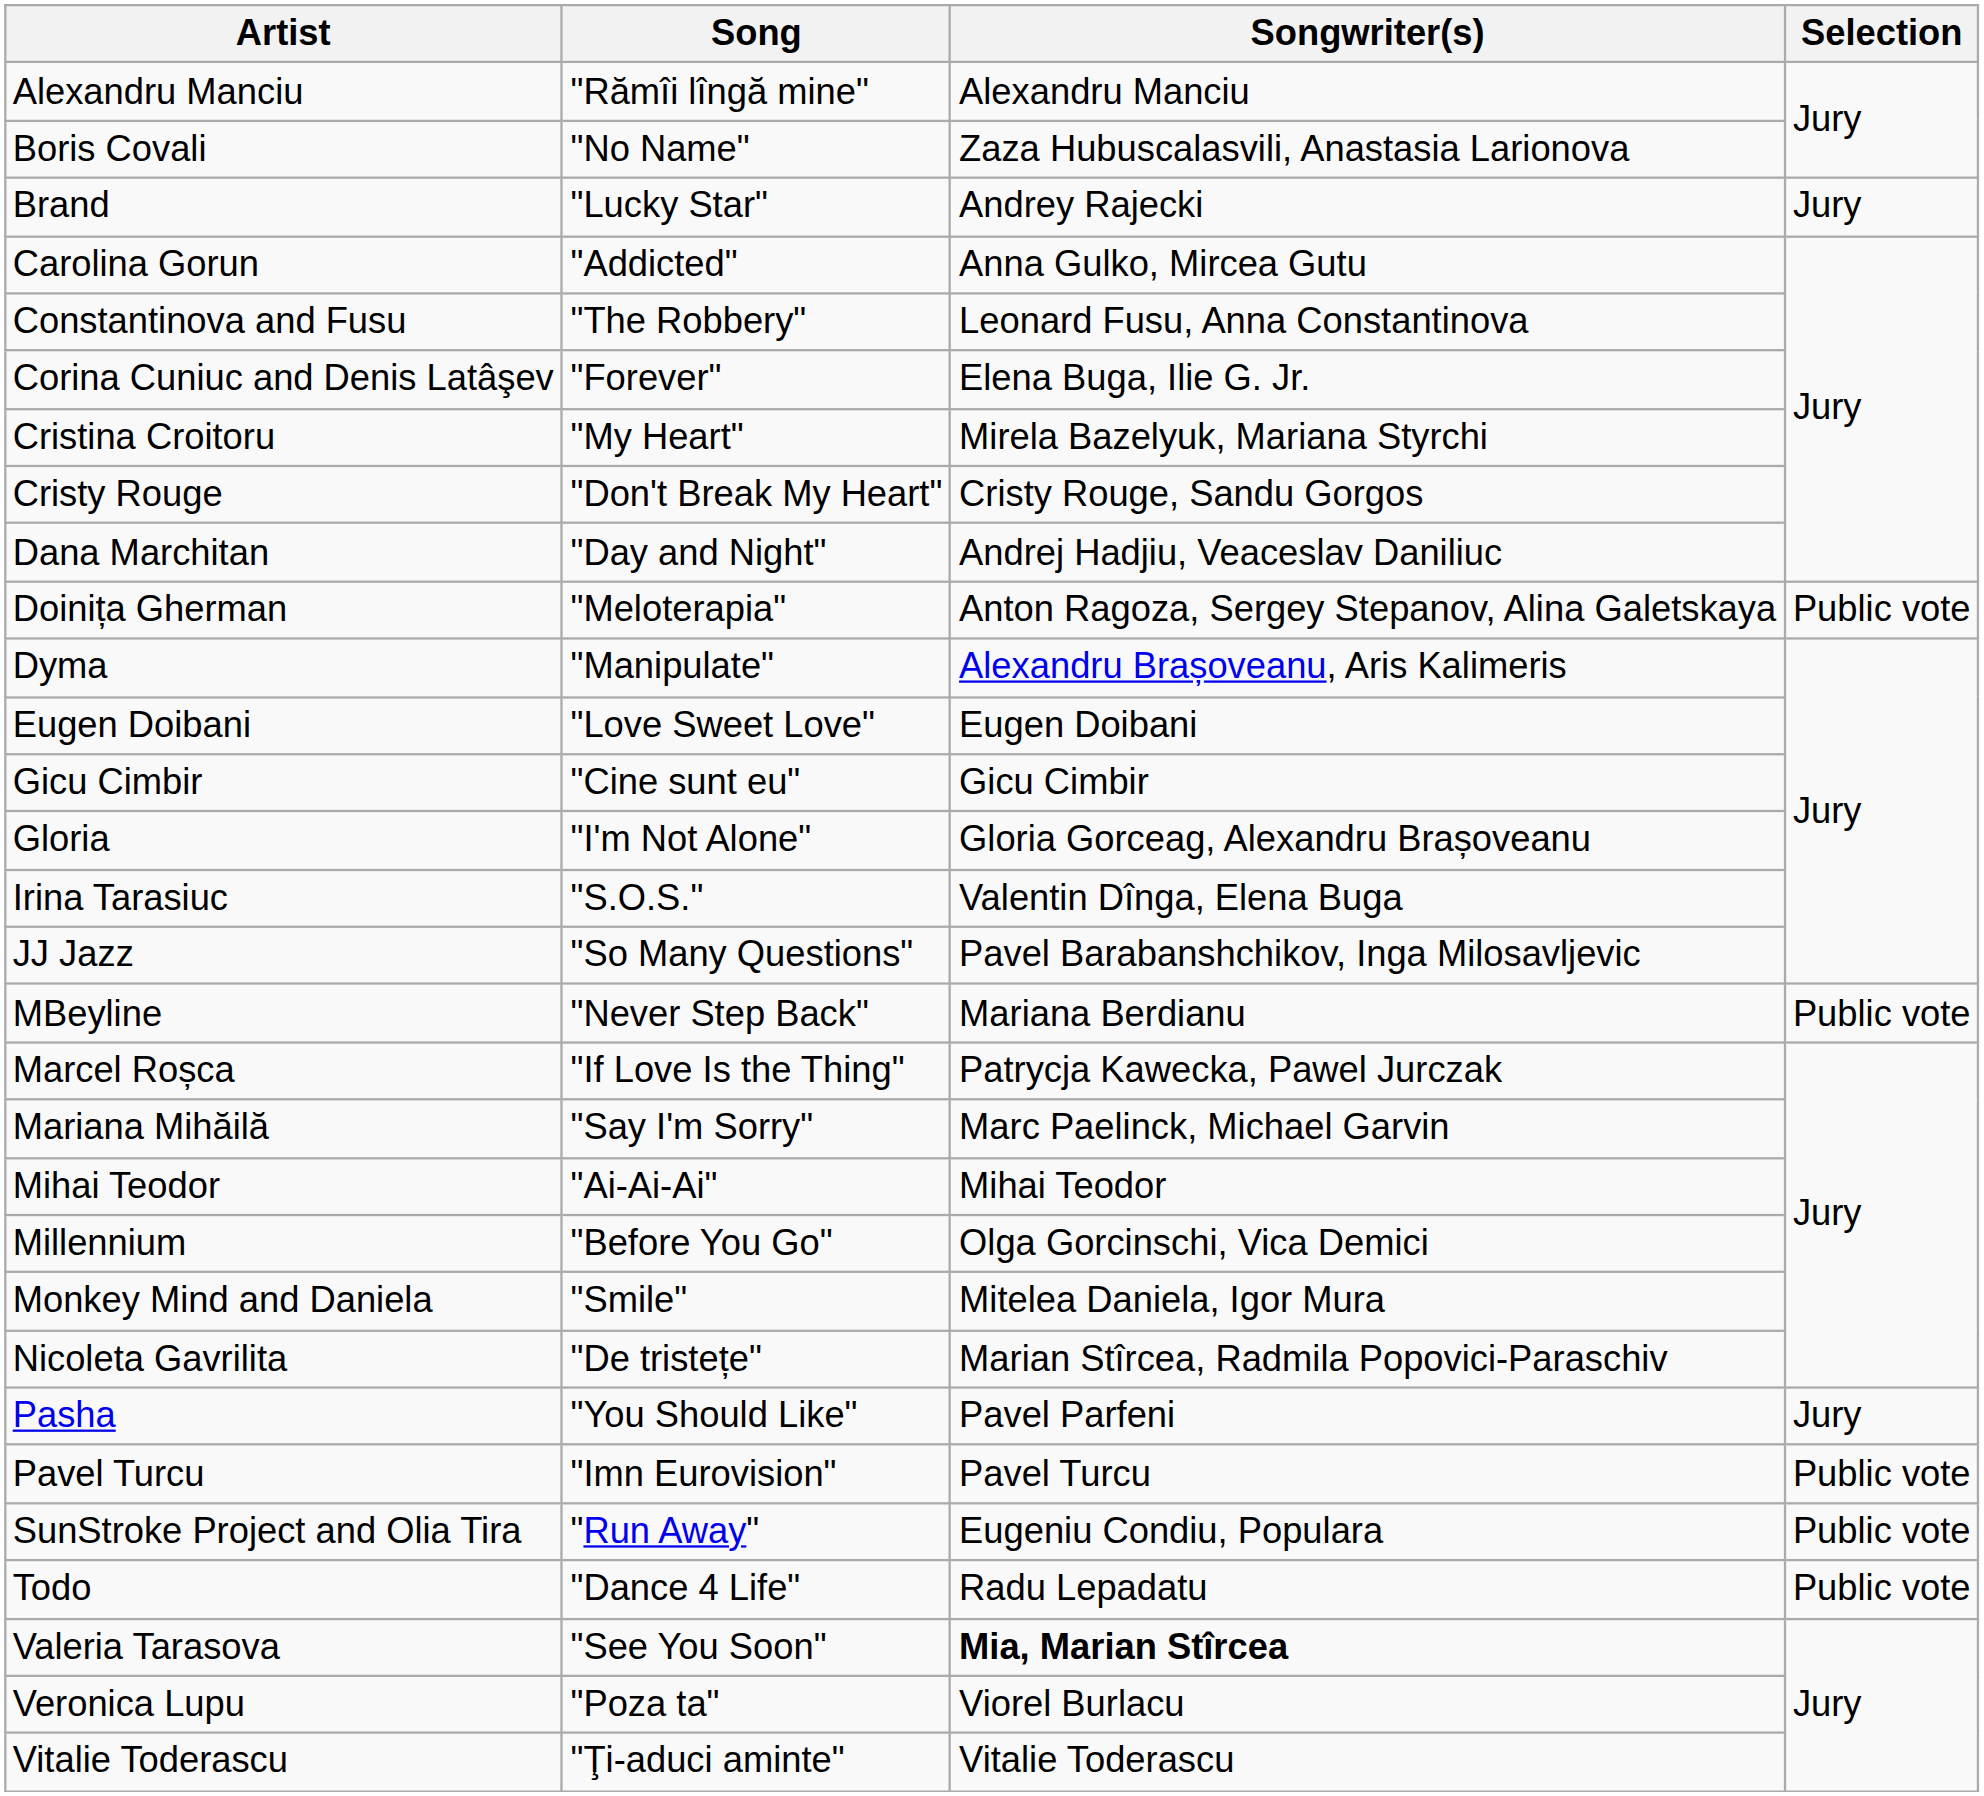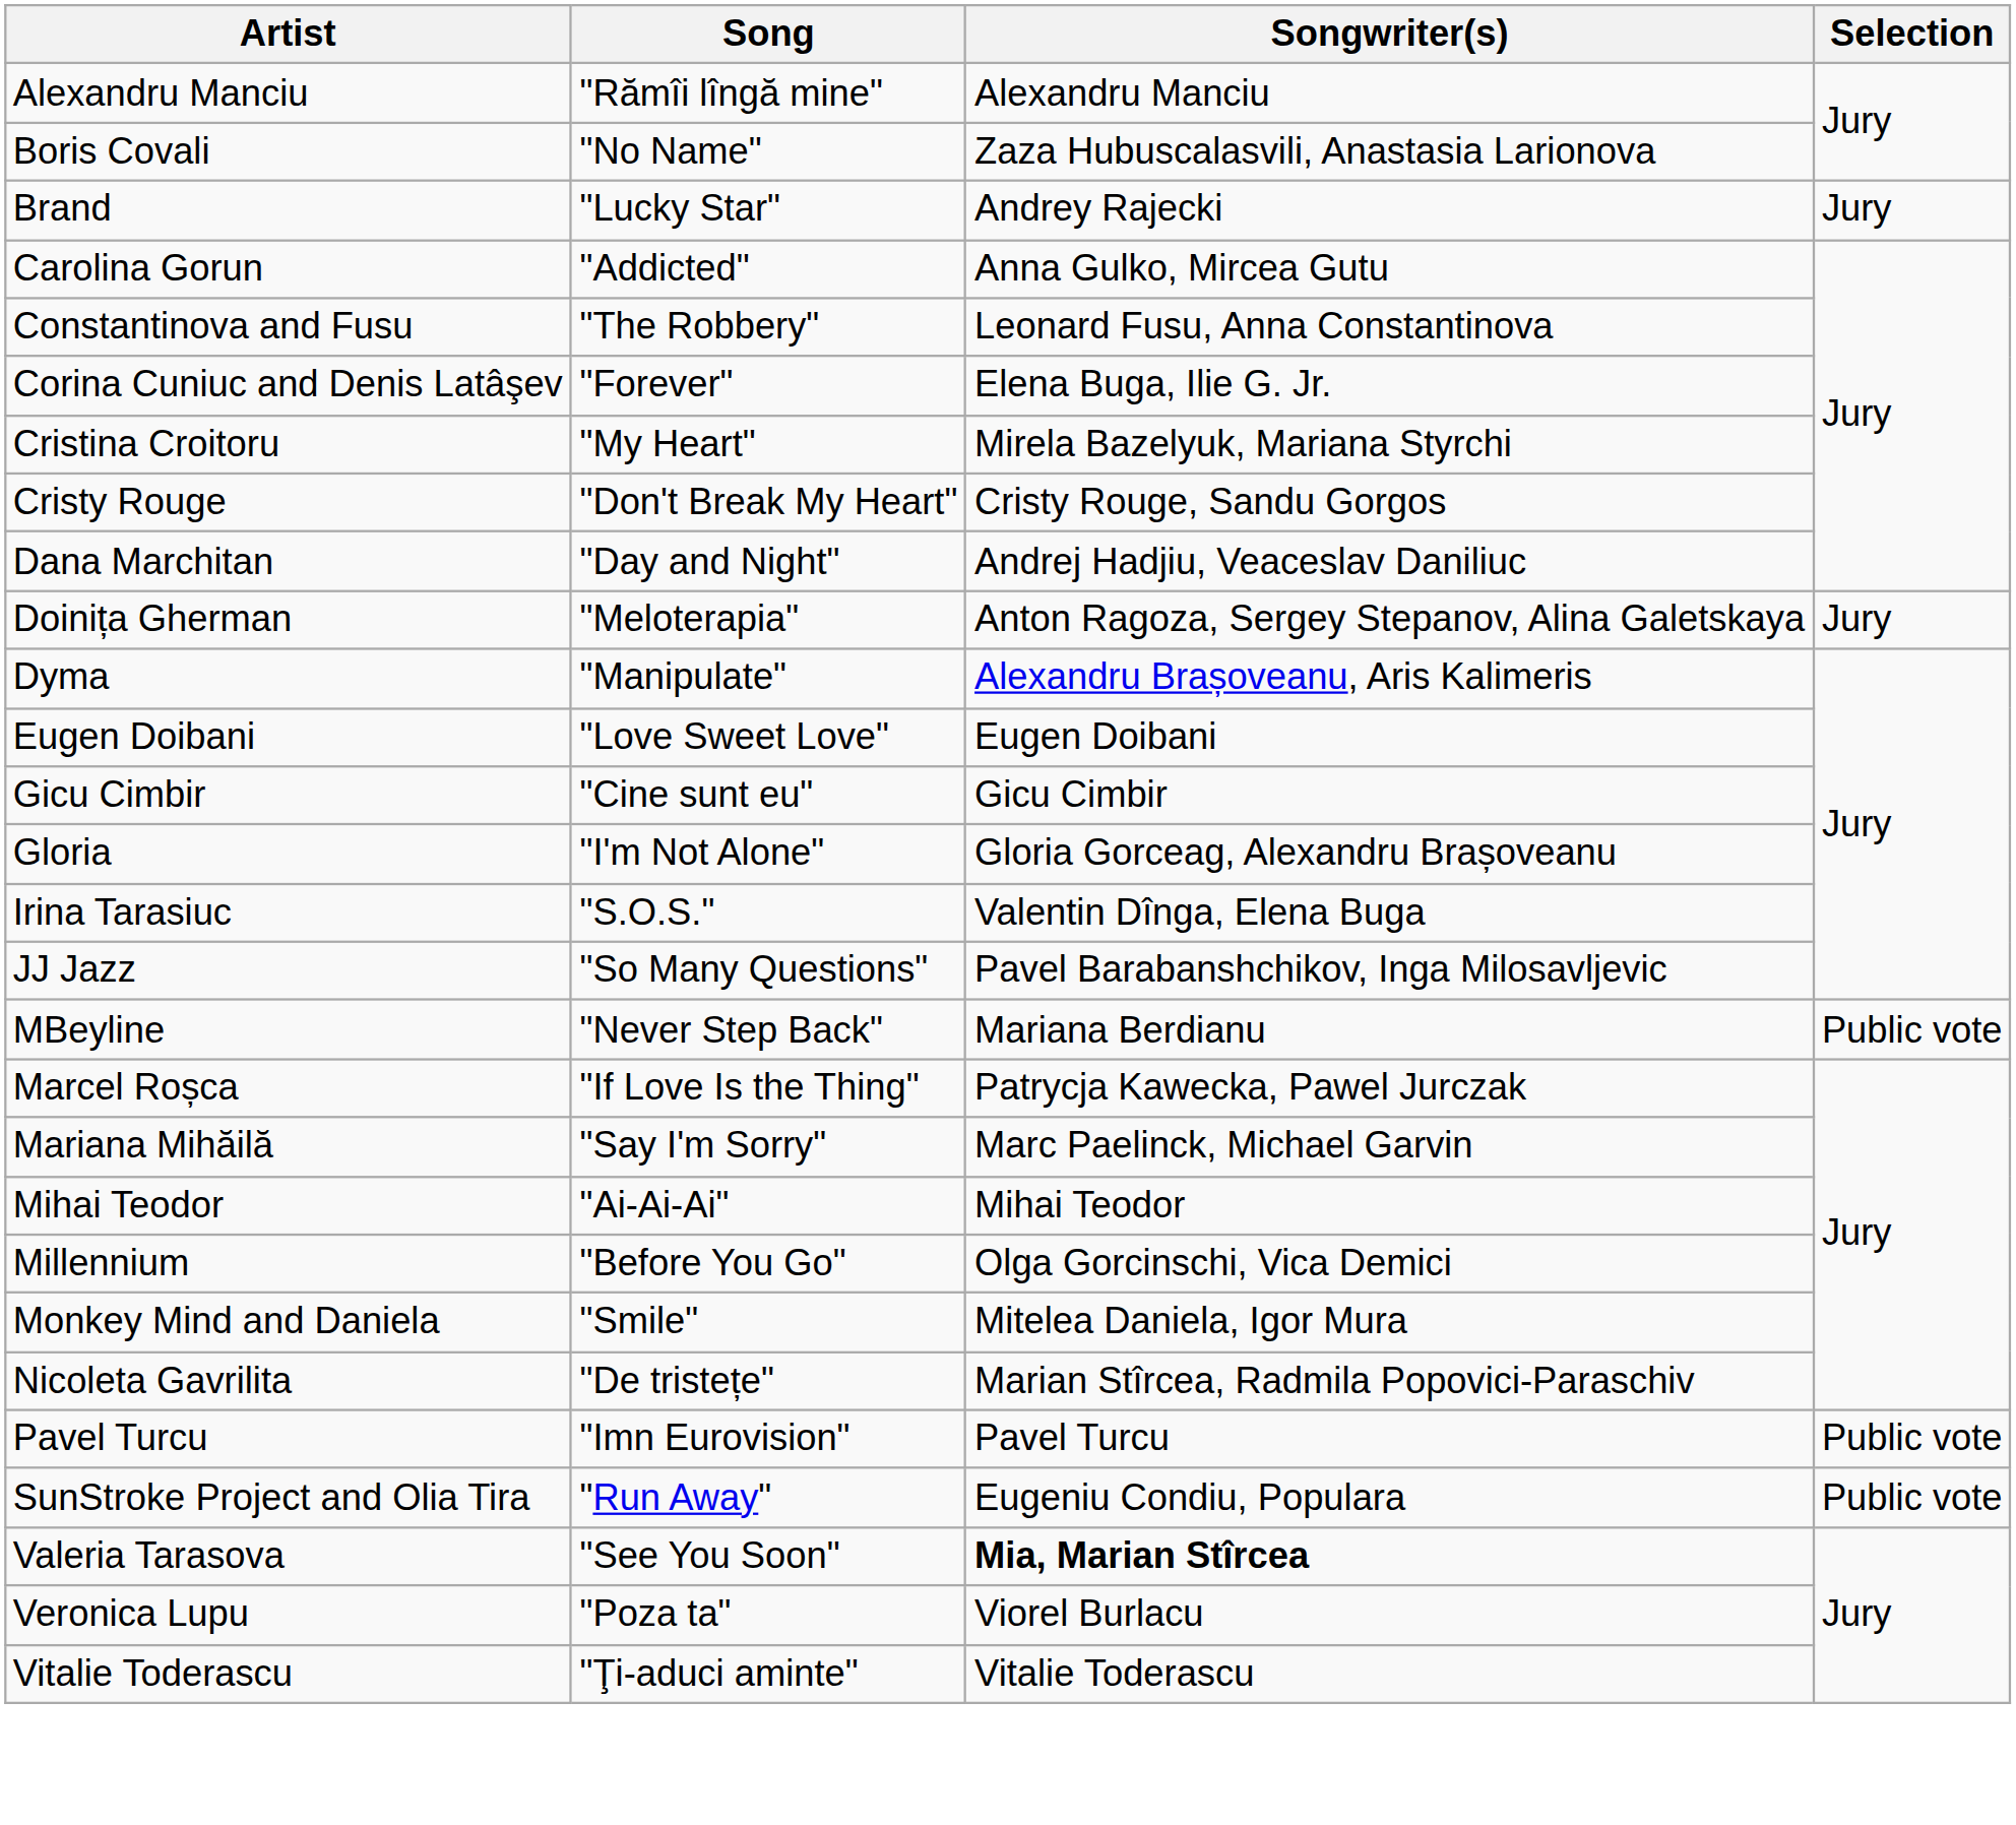 <table class="sortable wikitable" style="margin: 1em auto 1em auto; text-align:left">
 <tr>
 <th>Artist</th>
 <th>Song</th>
 <th>Songwriter(s)</th>
 <th>Selection</th>
 </tr>
 <tr>
 <td>Alexandru Manciu</td>
 <td>"Rămîi lîngă mine"</td>
 <td>Alexandru Manciu</td>
 <td rowspan="2">Jury</td>
 </tr>
 <tr>
 <td>Boris Covali</td>
 <td>"No Name"</td>
 <td>Zaza Hubuscalasvili, Anastasia Larionova</td>
 </tr>
 <tr>
 <td>Brand</td>
 <td>"Lucky Star"</td>
 <td>Andrey Rajecki</td>
 <td>Jury</td>
 </tr>
 <tr>
 <td>Carolina Gorun</td>
 <td>"Addicted"</td>
 <td>Anna Gulko, Mircea Gutu</td>
 <td rowspan="6">Jury</td>
 </tr>
 <tr>
 <td>Constantinova and Fusu</td>
 <td>"The Robbery"</td>
 <td>Leonard Fusu, Anna Constantinova</td>
 </tr>
 <tr>
 <td>Corina Cuniuc and Denis Latâşev</td>
 <td>"Forever"</td>
 <td>Elena Buga, Ilie G. Jr.</td>
 </tr>
 <tr>
 <td>Cristina Croitoru</td>
 <td>"My Heart"</td>
 <td>Mirela Bazelyuk, Mariana Styrchi</td>
 </tr>
 <tr>
 <td>Cristy Rouge</td>
 <td>"Don't Break My Heart"</td>
 <td>Cristy Rouge, Sandu Gorgos</td>
 </tr>
 <tr>
 <td>Dana Marchitan</td>
 <td>"Day and Night"</td>
 <td>Andrej Hadjiu, Veaceslav Daniliuc</td>
 </tr>
 <tr>
 <td>Doinița Gherman</td>
 <td>"Meloterapia"</td>
 <td>Anton Ragoza, Sergey Stepanov, Alina Galetskaya</td>
-<td>Public vote</td>
+<td>Jury</td>
 </tr>
 <tr>
 <td>Dyma</td>
 <td>"Manipulate"</td>
 <td><a href='#'>Alexandru Brașoveanu</a>, Aris Kalimeris</td>
 <td rowspan="6">Jury</td>
 </tr>
 <tr>
 <td>Eugen Doibani</td>
 <td>"Love Sweet Love"</td>
 <td>Eugen Doibani</td>
 </tr>
 <tr>
 <td>Gicu Cimbir</td>
 <td>"Cine sunt eu"</td>
 <td>Gicu Cimbir</td>
 </tr>
 <tr>
 <td>Gloria</td>
 <td>"I'm Not Alone"</td>
 <td>Gloria Gorceag, Alexandru Brașoveanu</td>
 </tr>
 <tr>
 <td>Irina Tarasiuc</td>
 <td>"S.O.S."</td>
 <td>Valentin Dînga, Elena Buga</td>
 </tr>
 <tr>
 <td>JJ Jazz</td>
 <td>"So Many Questions"</td>
 <td>Pavel Barabanshchikov, Inga Milosavljevic</td>
 </tr>
 <tr>
 <td>MBeyline</td>
 <td>"Never Step Back"</td>
 <td>Mariana Berdianu</td>
 <td>Public vote</td>
 </tr>
 <tr>
 <td>Marcel Roșca</td>
 <td>"If Love Is the Thing"</td>
 <td>Patrycja Kawecka, Pawel Jurczak</td>
 <td rowspan="6">Jury</td>
 </tr>
 <tr>
 <td>Mariana Mihăilă</td>
 <td>"Say I'm Sorry"</td>
 <td>Marc Paelinck, Michael Garvin</td>
 </tr>
 <tr>
 <td>Mihai Teodor</td>
 <td>"Ai-Ai-Ai"</td>
 <td>Mihai Teodor</td>
 </tr>
 <tr>
 <td>Millennium</td>
 <td>"Before You Go"</td>
 <td>Olga Gorcinschi, Vica Demici</td>
 </tr>
 <tr>
 <td>Monkey Mind and Daniela</td>
 <td>"Smile"</td>
 <td>Mitelea Daniela, Igor Mura</td>
 </tr>
 <tr>
 <td>Nicoleta Gavrilita</td>
 <td>"De tristețe"</td>
 <td>Marian Stîrcea, Radmila Popovici-Paraschiv</td>
 </tr>
 <tr>
-<td><a href='#'>Pasha</a></td>
-<td>"You Should Like"</td>
-<td>Pavel Parfeni</td>
-<td>Jury</td>
-</tr>
-<tr>
 <td>Pavel Turcu</td>
 <td>"Imn Eurovision"</td>
 <td>Pavel Turcu</td>
 <td>Public vote</td>
 </tr>
 <tr>
 <td>SunStroke Project and Olia Tira</td>
 <td>"<a href='#'>Run Away</a>"</td>
 <td>Eugeniu Condiu, Populara</td>
-<td>Public vote</td>
-</tr>
-<tr>
-<td>Todo</td>
-<td>"Dance 4 Life"</td>
-<td>Radu Lepadatu</td>
 <td>Public vote</td>
 </tr>
 <tr>
 <td>Valeria Tarasova</td>
 <td>"See You Soon"</td>
 <td><strong>Mia, Marian Stîrcea</strong></td>
 <td rowspan="3">Jury</td>
 </tr>
 <tr>
 <td>Veronica Lupu</td>
 <td>"Poza ta"</td>
 <td>Viorel Burlacu</td>
 </tr>
 <tr>
 <td>Vitalie Toderascu</td>
 <td>"Ţi-aduci aminte"</td>
 <td>Vitalie Toderascu</td>
 </tr>
 </table>
